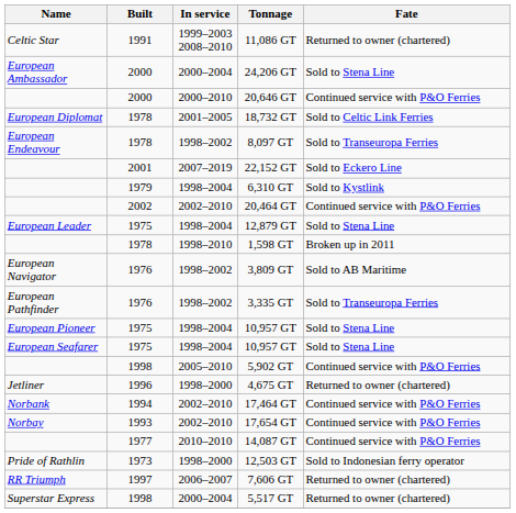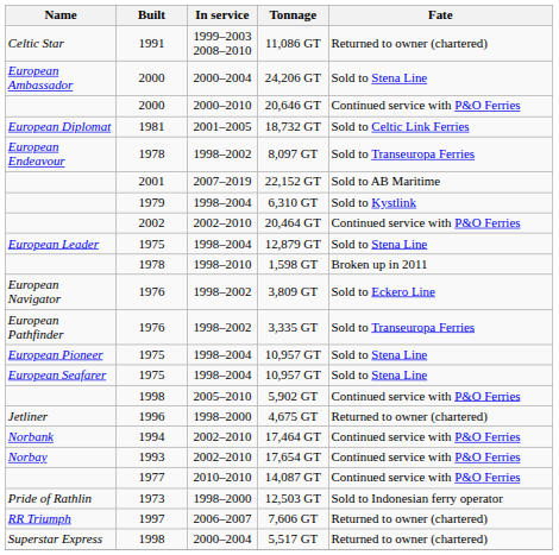 <table class="wikitable sortable" border="1">
 <tr>
 <th scope="col" width="130pt">Name</th>
 <th scope="col" width="80pt">Built</th>
 <th scope="col" width="80pt" class="unsortable">In service</th>
 <th scope="col" width="80pt">Tonnage</th>
 <th scope="col" width="270pt" class="unsortable">Fate</th>
 </tr>
 <tr>
 <td><em>Celtic Star</em></td>
 <td align="Center">1991</td>
 <td align="Center">1999–2003<br>2008–2010</td>
 <td align="Center">11,086 GT</td>
 <td>Returned to owner (chartered)</td>
 </tr>
 <tr>
 <td><a href='#'><em>European Ambassador</em></a></td>
 <td align="Center">2000</td>
 <td align="Center">2000–2004</td>
 <td align="Center">24,206 GT</td>
 <td>Sold to <a href='#'>Stena Line</a></td>
 </tr>
 <tr>
 <td></td>
 <td align="Center">2000</td>
 <td align="Center">2000–2010</td>
 <td align="Center">20,646 GT</td>
 <td>Continued service with <a href='#'>P&O Ferries</a></td>
 </tr>
 <tr>
 <td><a href='#'><em>European Diplomat</em></a></td>
-<td align="Center">1978</td>
+<td align="Center">1981</td>
 <td align="Center">2001–2005</td>
 <td align="Center">18,732 GT</td>
 <td>Sold to <a href='#'>Celtic Link Ferries</a></td>
 </tr>
 <tr>
 <td><em><a href='#'>European Endeavour</a></em></td>
 <td align="Center">1978</td>
 <td align="Center">1998–2002</td>
 <td align="Center">8,097 GT</td>
 <td>Sold to <a href='#'>Transeuropa Ferries</a></td>
 </tr>
 <tr>
 <td></td>
 <td align="Center">2001</td>
 <td align="Center">2007–2019</td>
 <td align="Center">22,152 GT</td>
-<td>Sold to <a href='#'>Eckero Line</a></td>
+<td>Sold to AB Maritime</td>
 </tr>
 <tr>
 <td></td>
 <td align="Center">1979</td>
 <td align="Center">1998–2004</td>
 <td align="Center">6,310 GT</td>
 <td>Sold to <a href='#'>Kystlink</a></td>
 </tr>
 <tr>
 <td></td>
 <td align="Center">2002</td>
 <td align="Center">2002–2010</td>
 <td align="Center">20,464 GT</td>
 <td>Continued service with <a href='#'>P&O Ferries</a></td>
 </tr>
 <tr>
 <td><a href='#'><em>European Leader</em></a></td>
 <td align="Center">1975</td>
 <td align="Center">1998–2004</td>
 <td align="Center">12,879 GT</td>
 <td>Sold to <a href='#'>Stena Line</a></td>
 </tr>
 <tr>
 <td></td>
 <td align="Center">1978</td>
 <td align="Center">1998–2010</td>
 <td align="Center">1,598 GT</td>
 <td>Broken up in 2011</td>
 </tr>
 <tr>
 <td><em>European Navigator</em></td>
 <td align="Center">1976</td>
 <td align="Center">1998–2002</td>
 <td align="Center">3,809 GT</td>
-<td>Sold to AB Maritime</td>
+<td>Sold to <a href='#'>Eckero Line</a></td>
 </tr>
 <tr>
 <td><em>European Pathfinder</em></td>
 <td align="Center">1976</td>
 <td align="Center">1998–2002</td>
 <td align="Center">3,335 GT</td>
 <td>Sold to <a href='#'>Transeuropa Ferries</a></td>
 </tr>
 <tr>
 <td><a href='#'><em>European Pioneer</em></a></td>
 <td align="Center">1975</td>
 <td align="Center">1998–2004</td>
 <td align="Center">10,957 GT</td>
 <td>Sold to <a href='#'>Stena Line</a></td>
 </tr>
 <tr>
 <td><a href='#'><em>European Seafarer</em></a></td>
 <td align="Center">1975</td>
 <td align="Center">1998–2004</td>
 <td align="Center">10,957 GT</td>
 <td>Sold to <a href='#'>Stena Line</a></td>
 </tr>
 <tr>
 <td></td>
 <td align="Center">1998</td>
 <td align="Center">2005–2010</td>
 <td align="Center">5,902 GT</td>
 <td>Continued service with <a href='#'>P&O Ferries</a></td>
 </tr>
 <tr>
 <td><em>Jetliner</em></td>
 <td align="Center">1996</td>
 <td align="Center">1998–2000</td>
 <td align="Center">4,675 GT</td>
 <td>Returned to owner (chartered)</td>
 </tr>
 <tr>
 <td><em><a href='#'>Norbank</a></em></td>
 <td align="Center">1994</td>
 <td align="Center">2002–2010</td>
 <td align="Center">17,464 GT</td>
 <td>Continued service with <a href='#'>P&O Ferries</a></td>
 </tr>
 <tr>
 <td><em><a href='#'>Norbay</a></em></td>
 <td align="Center">1993</td>
 <td align="Center">2002–2010</td>
 <td align="Center">17,654 GT</td>
 <td>Continued service with <a href='#'>P&O Ferries</a></td>
 </tr>
 <tr>
 <td></td>
 <td align="Center">1977</td>
 <td align="Center">2010–2010</td>
 <td align="Center">14,087 GT</td>
 <td>Continued service with <a href='#'>P&O Ferries</a></td>
 </tr>
 <tr>
 <td><em>Pride of Rathlin</em></td>
 <td align="Center">1973</td>
 <td align="Center">1998–2000</td>
 <td align="Center">12,503 GT</td>
 <td>Sold to Indonesian ferry operator</td>
 </tr>
 <tr>
 <td><a href='#'><em>RR Triumph</em></a></td>
 <td align="Center">1997</td>
 <td align="Center">2006–2007</td>
 <td align="Center">7,606 GT</td>
 <td>Returned to owner (chartered)</td>
 </tr>
 <tr>
 <td><em>Superstar Express</em></td>
 <td align="Center">1998</td>
 <td align="Center">2000–2004</td>
 <td align="Center">5,517 GT</td>
 <td>Returned to owner (chartered)</td>
 </tr>
 <tr>
 </tr>
 </table>
